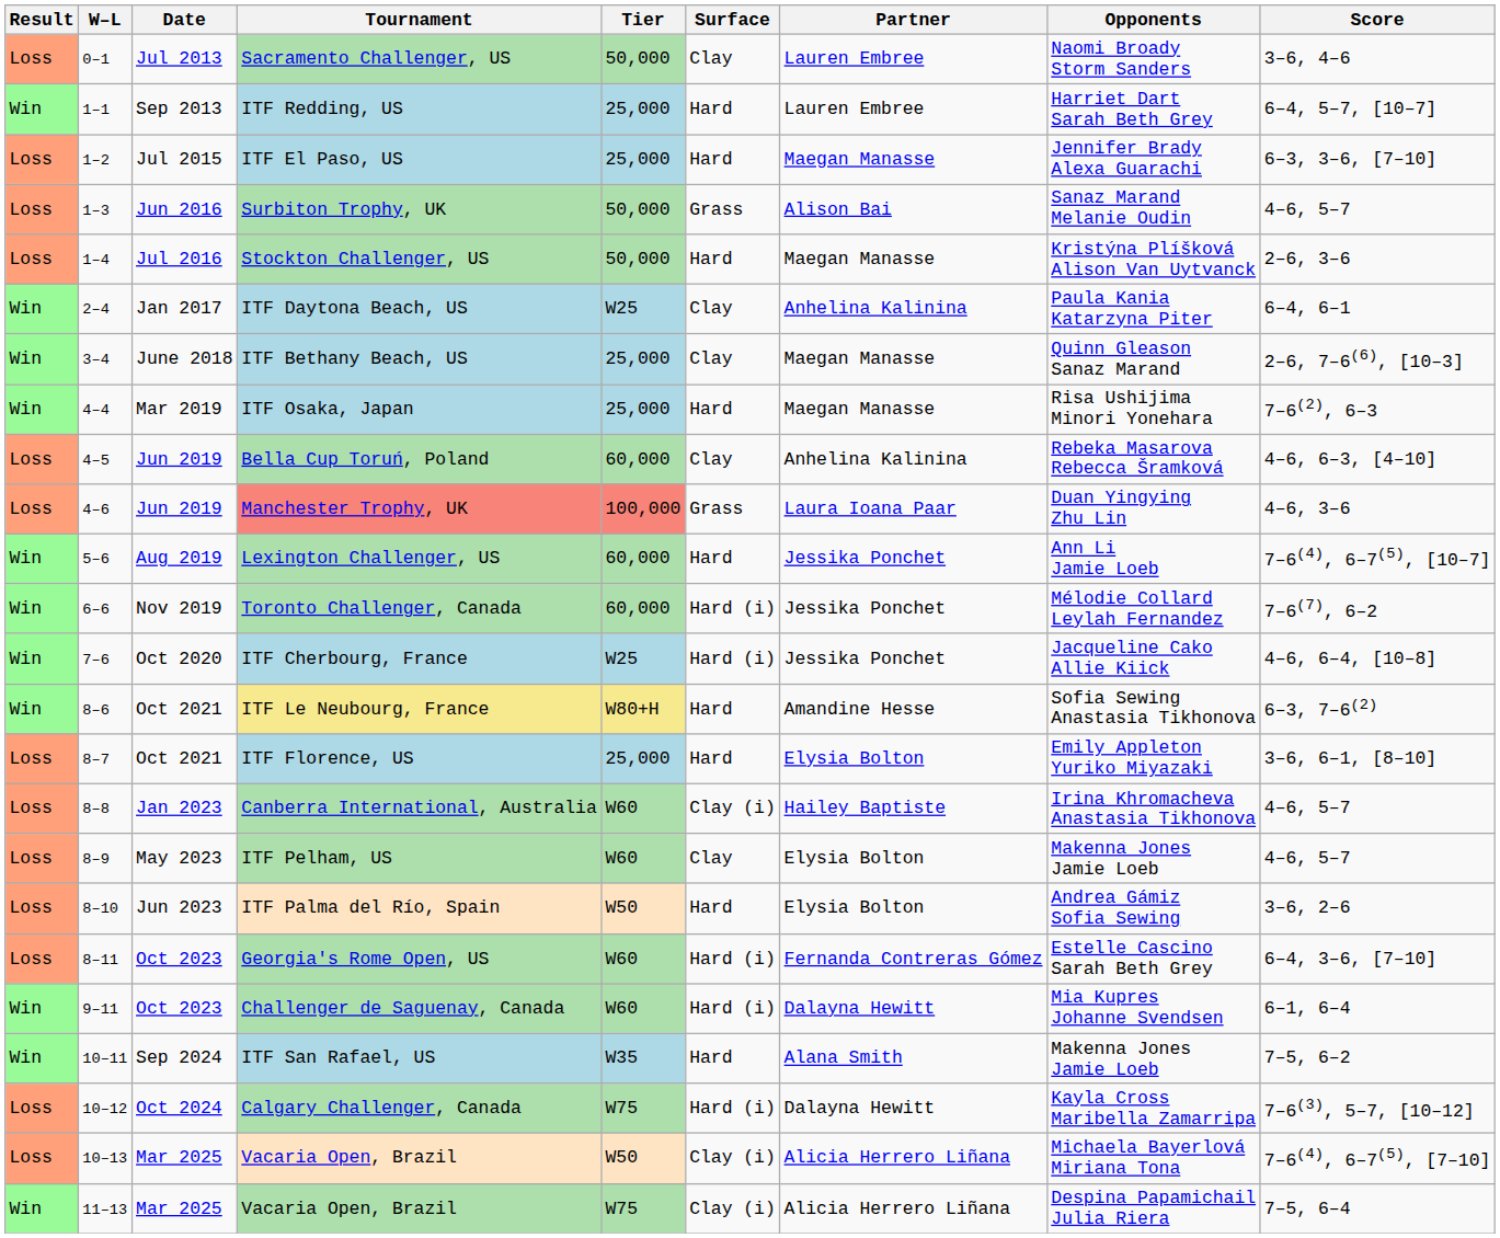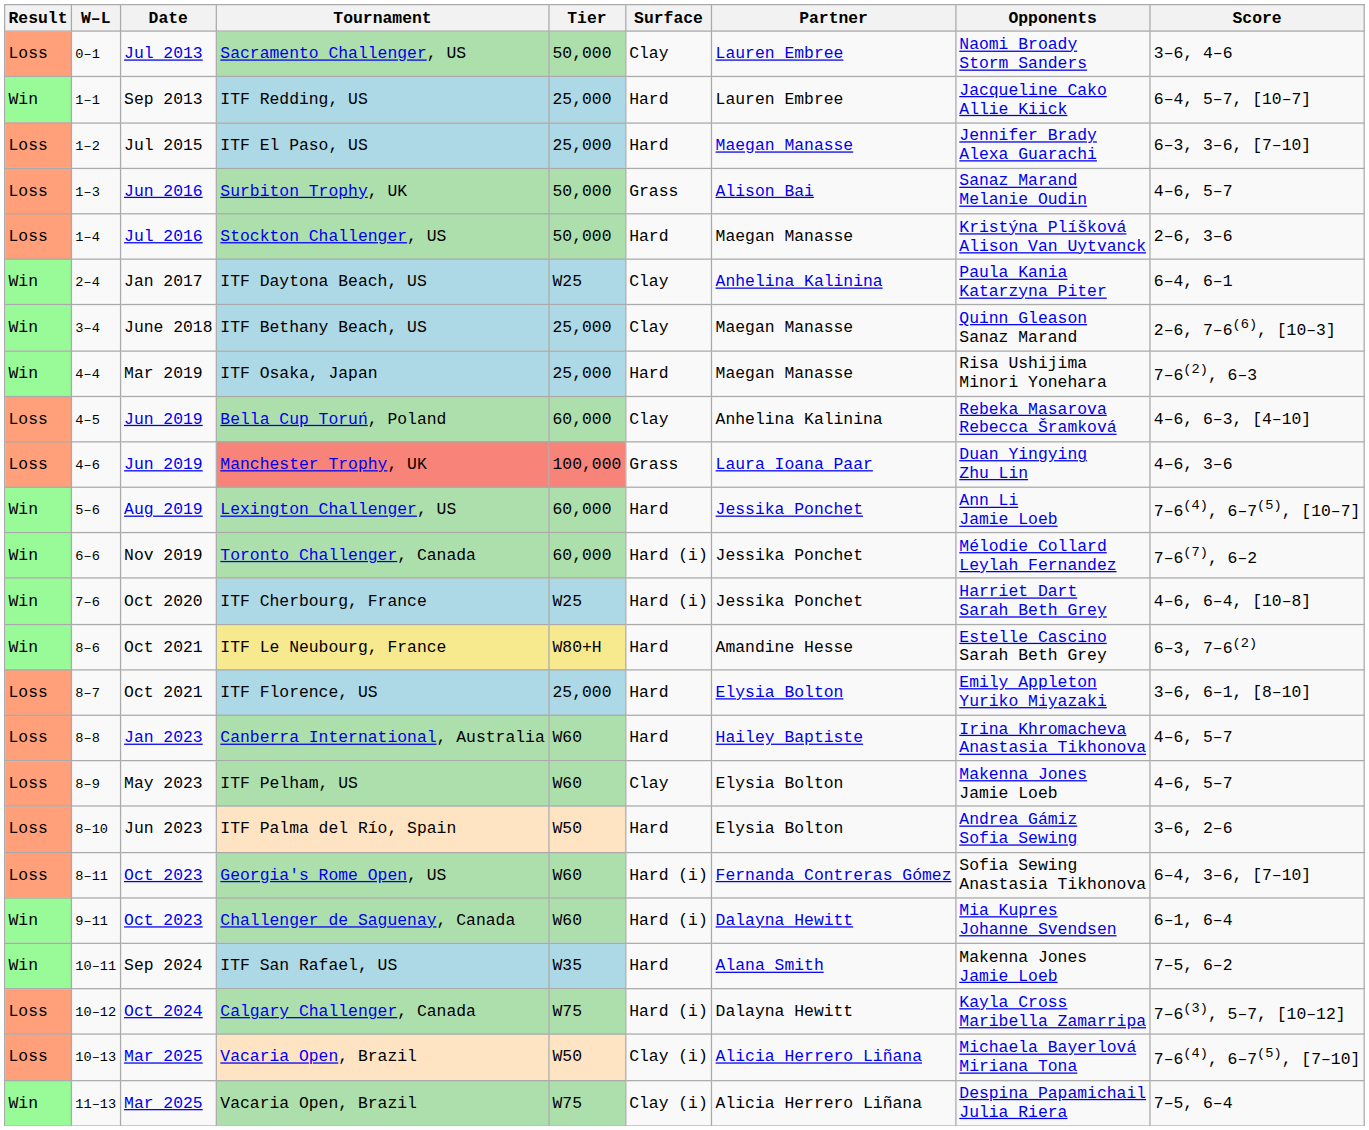 <table class="sortable wikitable">
 <tr>
 <th>Result</th>
 <th class="unsortable">W–L</th>
 <th>Date</th>
 <th>Tournament</th>
 <th>Tier</th>
 <th>Surface</th>
 <th>Partner</th>
 <th>Opponents</th>
 <th class="unsortable">Score</th>
 </tr>
 <tr>
 <td style="background:#ffa07a;">Loss</td>
 <td><small>0–1</small></td>
 <td><a href='#'>Jul 2013</a></td>
 <td style="background:#addfad;"><a href='#'>Sacramento Challenger</a>, US</td>
 <td style="background:#addfad;">50,000</td>
 <td>Clay</td>
 <td> <a href='#'>Lauren Embree</a></td>
 <td> <a href='#'>Naomi Broady</a> <br>  <a href='#'>Storm Sanders</a></td>
 <td>3–6, 4–6</td>
 </tr>
 <tr>
 <td style="background:#98fb98;">Win</td>
 <td><small>1–1</small></td>
 <td>Sep 2013</td>
 <td style="background:lightblue;">ITF Redding, US</td>
 <td style="background:lightblue;">25,000</td>
 <td>Hard</td>
 <td> Lauren Embree</td>
-<td> <a href='#'>Harriet Dart</a> <br>  <a href='#'>Sarah Beth Grey</a></td>
+<td> <a href='#'>Jacqueline Cako</a> <br>  <a href='#'>Allie Kiick</a></td>
 <td>6–4, 5–7, [10–7]</td>
 </tr>
 <tr>
 <td style="background:#ffa07a;">Loss</td>
 <td><small>1–2</small></td>
 <td>Jul 2015</td>
 <td style="background:lightblue;">ITF El Paso, US</td>
 <td style="background:lightblue;">25,000</td>
 <td>Hard</td>
 <td> <a href='#'>Maegan Manasse</a></td>
 <td> <a href='#'>Jennifer Brady</a> <br>  <a href='#'>Alexa Guarachi</a></td>
 <td>6–3, 3–6, [7–10]</td>
 </tr>
 <tr>
 <td style="background:#ffa07a;">Loss</td>
 <td><small>1–3</small></td>
 <td><a href='#'>Jun 2016</a></td>
 <td style="background:#addfad;"><a href='#'>Surbiton Trophy</a>, UK</td>
 <td style="background:#addfad;">50,000</td>
 <td>Grass</td>
 <td> <a href='#'>Alison Bai</a></td>
 <td> <a href='#'>Sanaz Marand</a> <br>  <a href='#'>Melanie Oudin</a></td>
 <td>4–6, 5–7</td>
 </tr>
 <tr>
 <td style="background:#ffa07a;">Loss</td>
 <td><small>1–4</small></td>
 <td><a href='#'>Jul 2016</a></td>
 <td style="background:#addfad;"><a href='#'>Stockton Challenger</a>, US</td>
 <td style="background:#addfad;">50,000</td>
 <td>Hard</td>
 <td> Maegan Manasse</td>
 <td> <a href='#'>Kristýna Plíšková</a> <br>  <a href='#'>Alison Van Uytvanck</a></td>
 <td>2–6, 3–6</td>
 </tr>
 <tr>
 <td style="background:#98fb98;">Win</td>
 <td><small>2–4</small></td>
 <td>Jan 2017</td>
 <td style="background:lightblue;">ITF Daytona Beach, US</td>
 <td style="background:lightblue;">W25</td>
 <td>Clay</td>
 <td> <a href='#'>Anhelina Kalinina</a></td>
 <td> <a href='#'>Paula Kania</a> <br>  <a href='#'>Katarzyna Piter</a></td>
 <td>6–4, 6–1</td>
 </tr>
 <tr>
 <td style="background:#98fb98;">Win</td>
 <td><small>3–4</small></td>
 <td>June 2018</td>
 <td style="background:lightblue;">ITF Bethany Beach, US</td>
 <td style="background:lightblue;">25,000</td>
 <td>Clay</td>
 <td> Maegan Manasse</td>
 <td> <a href='#'>Quinn Gleason</a> <br>  Sanaz Marand</td>
 <td>2–6, 7–6<sup>(6)</sup>, [10–3]</td>
 </tr>
 <tr>
 <td style="background:#98fb98;">Win</td>
 <td><small>4–4</small></td>
 <td>Mar 2019</td>
 <td style="background:lightblue;">ITF Osaka, Japan</td>
 <td style="background:lightblue;">25,000</td>
 <td>Hard</td>
 <td> Maegan Manasse</td>
 <td> Risa Ushijima <br>  Minori Yonehara</td>
 <td>7–6<sup>(2)</sup>, 6–3</td>
 </tr>
 <tr>
 <td style="background:#ffa07a;">Loss</td>
 <td><small>4–5</small></td>
 <td><a href='#'>Jun 2019</a></td>
 <td style="background:#addfad;"><a href='#'>Bella Cup Toruń</a>, Poland</td>
 <td style="background:#addfad;">60,000</td>
 <td>Clay</td>
 <td> Anhelina Kalinina</td>
 <td> <a href='#'>Rebeka Masarova</a> <br>  <a href='#'>Rebecca Šramková</a></td>
 <td>4–6, 6–3, [4–10]</td>
 </tr>
 <tr>
 <td bgcolor="FFA07A">Loss</td>
 <td><small>4–6</small></td>
 <td><a href='#'>Jun 2019</a></td>
 <td style="background:#f88379;"><a href='#'>Manchester Trophy</a>, UK</td>
 <td style="background:#f88379;">100,000</td>
 <td>Grass</td>
 <td> <a href='#'>Laura Ioana Paar</a></td>
 <td> <a href='#'>Duan Yingying</a> <br>  <a href='#'>Zhu Lin</a></td>
 <td>4–6, 3–6</td>
 </tr>
 <tr>
 <td style="background:#98fb98;">Win</td>
 <td><small>5–6</small></td>
 <td><a href='#'>Aug 2019</a></td>
 <td style="background:#addfad;"><a href='#'>Lexington Challenger</a>, US</td>
 <td style="background:#addfad;">60,000</td>
 <td>Hard</td>
 <td> <a href='#'>Jessika Ponchet</a></td>
 <td> <a href='#'>Ann Li</a> <br>  <a href='#'>Jamie Loeb</a></td>
 <td>7–6<sup>(4)</sup>, 6–7<sup>(5)</sup>, [10–7]</td>
 </tr>
 <tr>
 <td bgcolor=98FB98>Win</td>
 <td><small>6–6</small></td>
 <td>Nov 2019</td>
 <td style="background:#addfad;"><a href='#'>Toronto Challenger</a>, Canada</td>
 <td style="background:#addfad;">60,000</td>
 <td>Hard (i)</td>
 <td> Jessika Ponchet</td>
 <td> <a href='#'>Mélodie Collard</a> <br>  <a href='#'>Leylah Fernandez</a></td>
 <td>7–6<sup>(7)</sup>, 6–2</td>
 </tr>
 <tr>
 <td bgcolor=98FB98>Win</td>
 <td><small>7–6</small></td>
 <td>Oct 2020</td>
 <td style="background:lightblue;">ITF Cherbourg, France</td>
 <td style="background:lightblue;">W25</td>
 <td>Hard (i)</td>
 <td> Jessika Ponchet</td>
-<td> <a href='#'>Jacqueline Cako</a> <br>  <a href='#'>Allie Kiick</a></td>
+<td> <a href='#'>Harriet Dart</a> <br>  <a href='#'>Sarah Beth Grey</a></td>
 <td>4–6, 6–4, [10–8]</td>
 </tr>
 <tr>
 <td bgcolor=98FB98>Win</td>
 <td><small>8–6</small></td>
 <td>Oct 2021</td>
 <td style="background:#f7e98e;">ITF Le Neubourg, France</td>
 <td style="background:#f7e98e;">W80+H</td>
 <td>Hard</td>
 <td> Amandine Hesse</td>
-<td> Sofia Sewing <br>  Anastasia Tikhonova</td>
+<td> <a href='#'>Estelle Cascino</a> <br>  Sarah Beth Grey</td>
 <td>6–3, 7–6<sup>(2)</sup></td>
 </tr>
 <tr>
 <td style="background:#ffa07a;">Loss</td>
 <td><small>8–7</small></td>
 <td>Oct 2021</td>
 <td style="background:lightblue;">ITF Florence, US</td>
 <td style="background:lightblue;">25,000</td>
 <td>Hard</td>
 <td> <a href='#'>Elysia Bolton</a></td>
 <td> <a href='#'>Emily Appleton</a> <br>  <a href='#'>Yuriko Miyazaki</a></td>
 <td>3–6, 6–1, [8–10]</td>
 </tr>
 <tr>
 <td style="background:#ffa07a;">Loss</td>
 <td><small>8–8</small></td>
 <td><a href='#'>Jan 2023</a></td>
 <td style="background:#addfad;"><a href='#'>Canberra International</a>, Australia</td>
 <td style="background:#addfad;">W60</td>
-<td>Clay (i)</td>
+<td>Hard</td>
 <td> <a href='#'>Hailey Baptiste</a></td>
 <td> <a href='#'>Irina Khromacheva</a> <br>  <a href='#'>Anastasia Tikhonova</a></td>
 <td>4–6, 5–7</td>
 </tr>
 <tr>
 <td style="background:#ffa07a;">Loss</td>
 <td><small>8–9</small></td>
 <td>May 2023</td>
 <td style="background:#addfad;">ITF Pelham, US</td>
 <td style="background:#addfad;">W60</td>
 <td>Clay</td>
 <td> Elysia Bolton</td>
 <td> <a href='#'>Makenna Jones</a> <br>  Jamie Loeb</td>
 <td>4–6, 5–7</td>
 </tr>
 <tr>
 <td style="background:#ffa07a;">Loss</td>
 <td><small>8–10</small></td>
 <td>Jun 2023</td>
 <td style="background:#ffe4c4;">ITF Palma del Río, Spain</td>
 <td style="background:#ffe4c4;">W50</td>
 <td>Hard</td>
 <td> Elysia Bolton</td>
 <td> <a href='#'>Andrea Gámiz</a> <br>  <a href='#'>Sofia Sewing</a></td>
 <td>3–6, 2–6</td>
 </tr>
 <tr>
 <td style="background:#ffa07a;">Loss</td>
 <td><small>8–11</small></td>
 <td><a href='#'>Oct 2023</a></td>
 <td style="background:#addfad;"><a href='#'>Georgia's Rome Open</a>, US</td>
 <td style="background:#addfad;">W60</td>
 <td>Hard (i)</td>
 <td> <a href='#'>Fernanda Contreras Gómez</a></td>
-<td> <a href='#'>Estelle Cascino</a> <br>  Sarah Beth Grey</td>
+<td> Sofia Sewing <br>  Anastasia Tikhonova</td>
 <td>6–4, 3–6, [7–10]</td>
 </tr>
 <tr>
 <td bgcolor=98FB98>Win</td>
 <td><small>9–11</small></td>
 <td><a href='#'>Oct 2023</a></td>
 <td style="background:#addfad;"><a href='#'>Challenger de Saguenay</a>, Canada</td>
 <td style="background:#addfad;">W60</td>
 <td>Hard (i)</td>
 <td> <a href='#'>Dalayna Hewitt</a></td>
 <td> <a href='#'>Mia Kupres</a> <br>  <a href='#'>Johanne Svendsen</a></td>
 <td>6–1, 6–4</td>
 </tr>
 <tr>
 <td style="background:#98fb98;">Win</td>
 <td><small>10–11</small></td>
 <td>Sep 2024</td>
 <td style="background:lightblue;">ITF San Rafael, US</td>
 <td style="background:lightblue;">W35</td>
 <td>Hard</td>
 <td> <a href='#'>Alana Smith</a></td>
 <td> Makenna Jones <br>  <a href='#'>Jamie Loeb</a></td>
 <td>7–5, 6–2</td>
 </tr>
 <tr>
 <td style="background:#ffa07a;">Loss</td>
 <td><small>10–12</small></td>
 <td><a href='#'>Oct 2024</a></td>
 <td style="background:#addfad;"><a href='#'>Calgary Challenger</a>, Canada</td>
 <td style="background:#addfad;">W75</td>
 <td>Hard (i)</td>
 <td> Dalayna Hewitt</td>
 <td> <a href='#'>Kayla Cross</a> <br> <a href='#'>Maribella Zamarripa</a></td>
 <td>7–6<sup>(3)</sup>, 5–7, [10–12]</td>
 </tr>
 <tr>
 <td style="background:#ffa07a;">Loss</td>
 <td><small>10–13</small></td>
 <td><a href='#'>Mar 2025</a></td>
 <td style="background:#ffe4c4;"><a href='#'>Vacaria Open</a>, Brazil</td>
 <td style="background:#ffe4c4;">W50</td>
 <td>Clay (i)</td>
 <td> <a href='#'>Alicia Herrero Liñana</a></td>
 <td> <a href='#'>Michaela Bayerlová</a> <br>  <a href='#'>Miriana Tona</a></td>
 <td>7–6<sup>(4)</sup>, 6–7<sup>(5)</sup>, [7–10]</td>
 </tr>
 <tr>
 <td bgcolor=98FB98>Win</td>
 <td><small>11–13</small></td>
 <td><a href='#'>Mar 2025</a></td>
 <td style="background:#addfad;">Vacaria Open, Brazil</td>
 <td style="background:#addfad;">W75</td>
 <td>Clay (i)</td>
 <td> Alicia Herrero Liñana</td>
 <td> <a href='#'>Despina Papamichail</a> <br>  <a href='#'>Julia Riera</a></td>
 <td>7–5, 6–4</td>
 </tr>
 </table>
